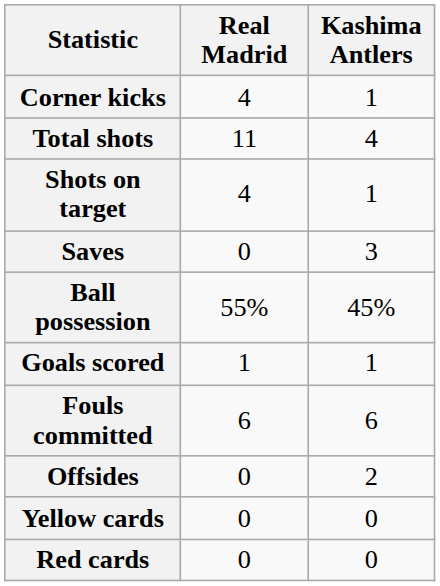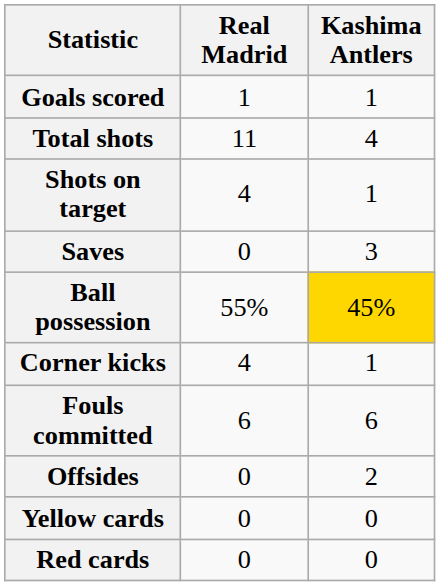 <table class="wikitable plainrowheaders" style="text-align:center">
 <tr>
 <th scope="col" style="width:100px">Statistic</th>
 <th scope="col" style="width:70px">Real Madrid</th>
 <th scope="col" style="width:70px">Kashima Antlers</th>
 </tr>
 <tr>
-<th scope=row>Corner kicks</th>
-<td>4</td>
+<th scope=row>Goals scored</th>
+<td>1</td>
 <td>1</td>
 </tr>
 <tr>
 <th scope=row>Total shots</th>
 <td>11</td>
 <td>4</td>
 </tr>
 <tr>
 <th scope=row>Shots on target</th>
 <td>4</td>
 <td>1</td>
 </tr>
 <tr>
 <th scope=row>Saves</th>
 <td>0</td>
 <td>3</td>
 </tr>
 <tr>
 <th scope=row>Ball possession</th>
 <td>55%</td>
-<td>45%</td>
+<td style="background: gold;">45%</td>
 </tr>
 <tr>
-<th scope=row>Goals scored</th>
-<td>1</td>
+<th scope=row>Corner kicks</th>
+<td>4</td>
 <td>1</td>
 </tr>
 <tr>
 <th scope=row>Fouls committed</th>
 <td>6</td>
 <td>6</td>
 </tr>
 <tr>
 <th scope=row>Offsides</th>
 <td>0</td>
 <td>2</td>
 </tr>
 <tr>
 <th scope=row>Yellow cards</th>
 <td>0</td>
 <td>0</td>
 </tr>
 <tr>
 <th scope=row>Red cards</th>
 <td>0</td>
 <td>0</td>
 </tr>
 </table>
